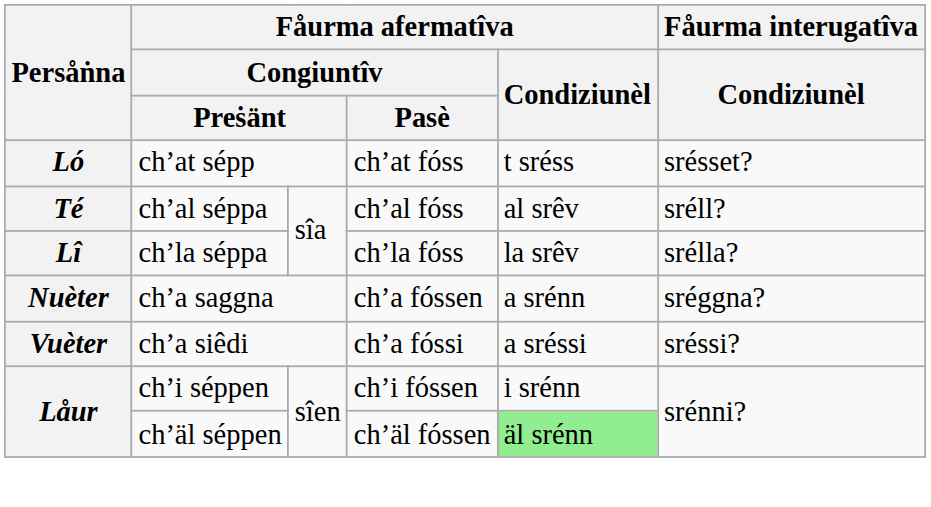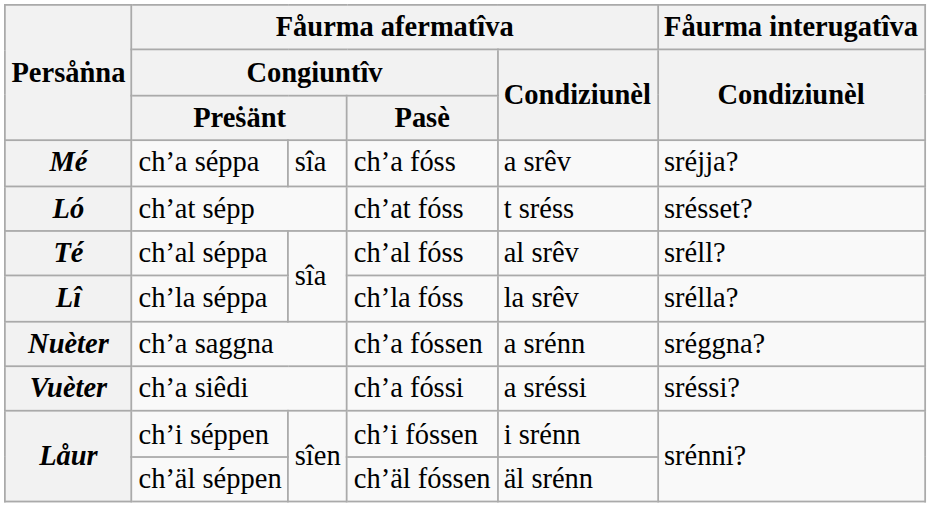 <table class="wikitable">
 <tr>
 <th rowspan="3">Persåṅna</th>
 <th colspan="4">Fåurma afermatîva</th>
 <th>Fåurma interugatîva</th>
 </tr>
 <tr>
 <th colspan="3">Congiuntîv</th>
 <th rowspan="2">Condiziunèl</th>
 <th rowspan="2">Condiziunèl</th>
 </tr>
 <tr>
 <th colspan="2">Preṡänt</th>
 <th>Pasè</th>
+</tr>
+<tr>
+<th><em>Mé</em></th>
+<td>ch’a séppa</td>
+<td>sîa</td>
+<td>ch’a fóss</td>
+<td>a srêv</td>
+<td>sréjja?</td>
 </tr>
 <tr>
 <th><em>Ló</em></th>
 <td colspan="2">ch’at sépp</td>
 <td>ch’at fóss</td>
 <td>t sréss</td>
 <td>srésset?</td>
 </tr>
 <tr>
 <th><em>Té</em></th>
 <td>ch’al séppa</td>
 <td rowspan="2">sîa</td>
 <td>ch’al fóss</td>
 <td>al srêv</td>
 <td>sréll?</td>
 </tr>
 <tr>
 <th><em>Lî</em></th>
 <td colspan="2">ch’la séppa</td>
 <td>ch’la fóss</td>
 <td>la srêv</td>
 <td>srélla?</td>
 </tr>
 <tr>
 <th><em>Nuèter</em></th>
 <td colspan="2">ch’a saggna</td>
 <td>ch’a fóssen</td>
 <td>a srénn</td>
 <td>sréggna?</td>
 </tr>
 <tr>
 <th><em>Vuèter</em></th>
 <td colspan="2">ch’a siêdi</td>
 <td>ch’a fóssi</td>
 <td>a sréssi</td>
 <td>sréssi?</td>
 </tr>
 <tr>
 <th rowspan="2"><em>Låur</em></th>
 <td>ch’i séppen</td>
 <td rowspan="2">sîen</td>
 <td>ch’i fóssen</td>
 <td>i srénn</td>
 <td rowspan="2">srénni?</td>
 </tr>
 <tr>
 <td>ch’äl séppen</td>
 <td>ch’äl fóssen</td>
-<td style="background: lightgreen;">äl srénn</td>
+<td>äl srénn</td>
 </tr>
 </table>
